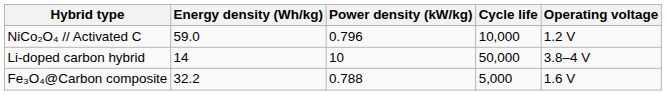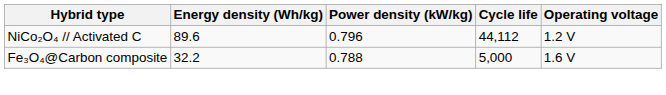 <table class="wikitable">
 <tr>
 <th>Hybrid type</th>
 <th>Energy density (Wh/kg)</th>
 <th>Power density (kW/kg)</th>
 <th>Cycle life</th>
 <th>Operating voltage</th>
 </tr>
 <tr>
 <td>NiCo₂O₄ // Activated C</td>
-<td>59.0</td>
+<td>89.6</td>
 <td>0.796</td>
-<td>10,000</td>
+<td>44,112</td>
 <td>1.2 V</td>
-</tr>
-<tr>
-<td>Li-doped carbon hybrid</td>
-<td>14</td>
-<td>10</td>
-<td>50,000</td>
-<td>3.8–4 V</td>
 </tr>
 <tr>
 <td>Fe₃O₄@Carbon composite</td>
 <td>32.2</td>
 <td>0.788</td>
 <td>5,000</td>
 <td>1.6 V</td>
 </tr>
 </table>
